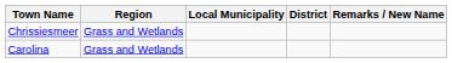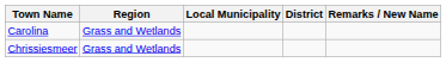 <table class="wikitable sortable" style="font-size: 95%;">
 <tr>
 <th>Town Name</th>
 <th>Region</th>
 <th>Local Municipality</th>
 <th>District</th>
 <th>Remarks / New Name</th>
 </tr>
 <tr>
+<td><a href='#'>Carolina</a></td>
+<td><a href='#'>Grass and Wetlands</a></td>
+<td></td>
+<td></td>
+<td></td>
+</tr>
+<tr>
 <td><a href='#'>Chrissiesmeer</a></td>
 <td><a href='#'>Grass and Wetlands</a></td>
 <td></td>
 <td></td>
 <td></td>
 </tr>
-<tr>
-<td><a href='#'>Carolina</a></td>
-<td><a href='#'>Grass and Wetlands</a></td>
-<td></td>
-<td></td>
-<td></td>
-</tr>
 </table>
